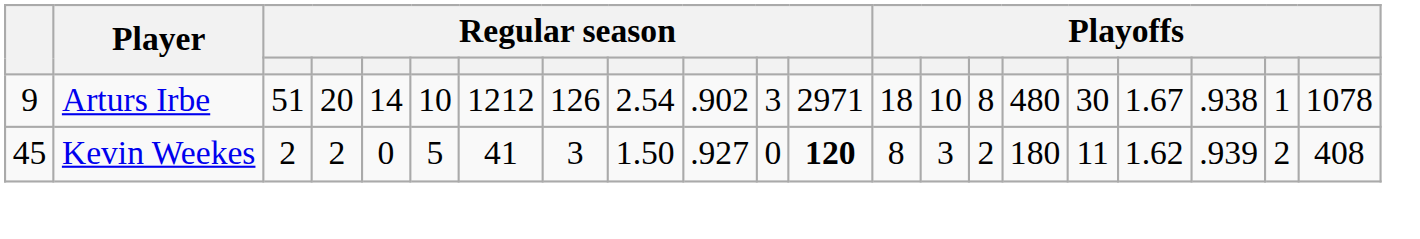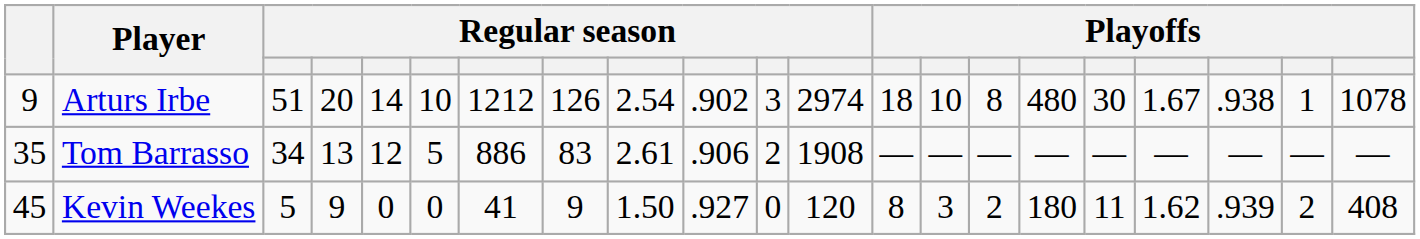 <table class="wikitable plainrowheaders" style="text-align:center;">
 <tr>
 <th scope="col" rowspan="2"></th>
 <th scope="col" rowspan="2">Player</th>
 <th scope=colgroup colspan=10>Regular season</th>
 <th scope=colgroup colspan=9>Playoffs</th>
 </tr>
 <tr>
 <th scope="col"></th>
 <th scope="col"></th>
 <th scope="col"></th>
 <th scope="col"></th>
 <th scope="col"></th>
 <th scope="col"></th>
 <th scope="col"></th>
 <th scope="col"></th>
 <th scope="col"></th>
 <th scope="col"></th>
 <th scope="col"></th>
 <th scope="col"></th>
 <th scope="col"></th>
 <th scope="col"></th>
 <th scope="col"></th>
 <th scope="col"></th>
 <th scope="col"></th>
 <th scope="col"></th>
 <th scope="col"></th>
 </tr>
 <tr>
 <td scope="row">9</td>
 <td align="left"><a href='#'>Arturs Irbe</a></td>
 <td>51</td>
 <td>20</td>
 <td>14</td>
 <td>10</td>
 <td>1212</td>
 <td>126</td>
 <td>2.54</td>
 <td>.902</td>
 <td>3</td>
-<td>2971</td>
+<td>2974</td>
 <td>18</td>
 <td>10</td>
 <td>8</td>
 <td>480</td>
 <td>30</td>
 <td>1.67</td>
 <td>.938</td>
 <td>1</td>
 <td>1078</td>
 </tr>
 <tr>
+<td scope="row">35</td>
+<td align="left"><a href='#'>Tom Barrasso</a></td>
+<td>34</td>
+<td>13</td>
+<td>12</td>
+<td>5</td>
+<td>886</td>
+<td>83</td>
+<td>2.61</td>
+<td>.906</td>
+<td>2</td>
+<td>1908</td>
+<td>—</td>
+<td>—</td>
+<td>—</td>
+<td>—</td>
+<td>—</td>
+<td>—</td>
+<td>—</td>
+<td>—</td>
+<td>—</td>
+</tr>
+<tr>
 <td scope="row">45</td>
 <td align="left"><a href='#'>Kevin Weekes</a></td>
-<td>2</td>
-<td>2</td>
+<td>5</td>
+<td>9</td>
 <td>0</td>
-<td>5</td>
+<td>0</td>
 <td>41</td>
-<td>3</td>
+<td>9</td>
 <td>1.50</td>
 <td>.927</td>
 <td>0</td>
-<td><strong>120</strong></td>
+<td>120</td>
 <td>8</td>
 <td>3</td>
 <td>2</td>
 <td>180</td>
 <td>11</td>
 <td>1.62</td>
 <td>.939</td>
 <td>2</td>
 <td>408</td>
 </tr>
 </table>
